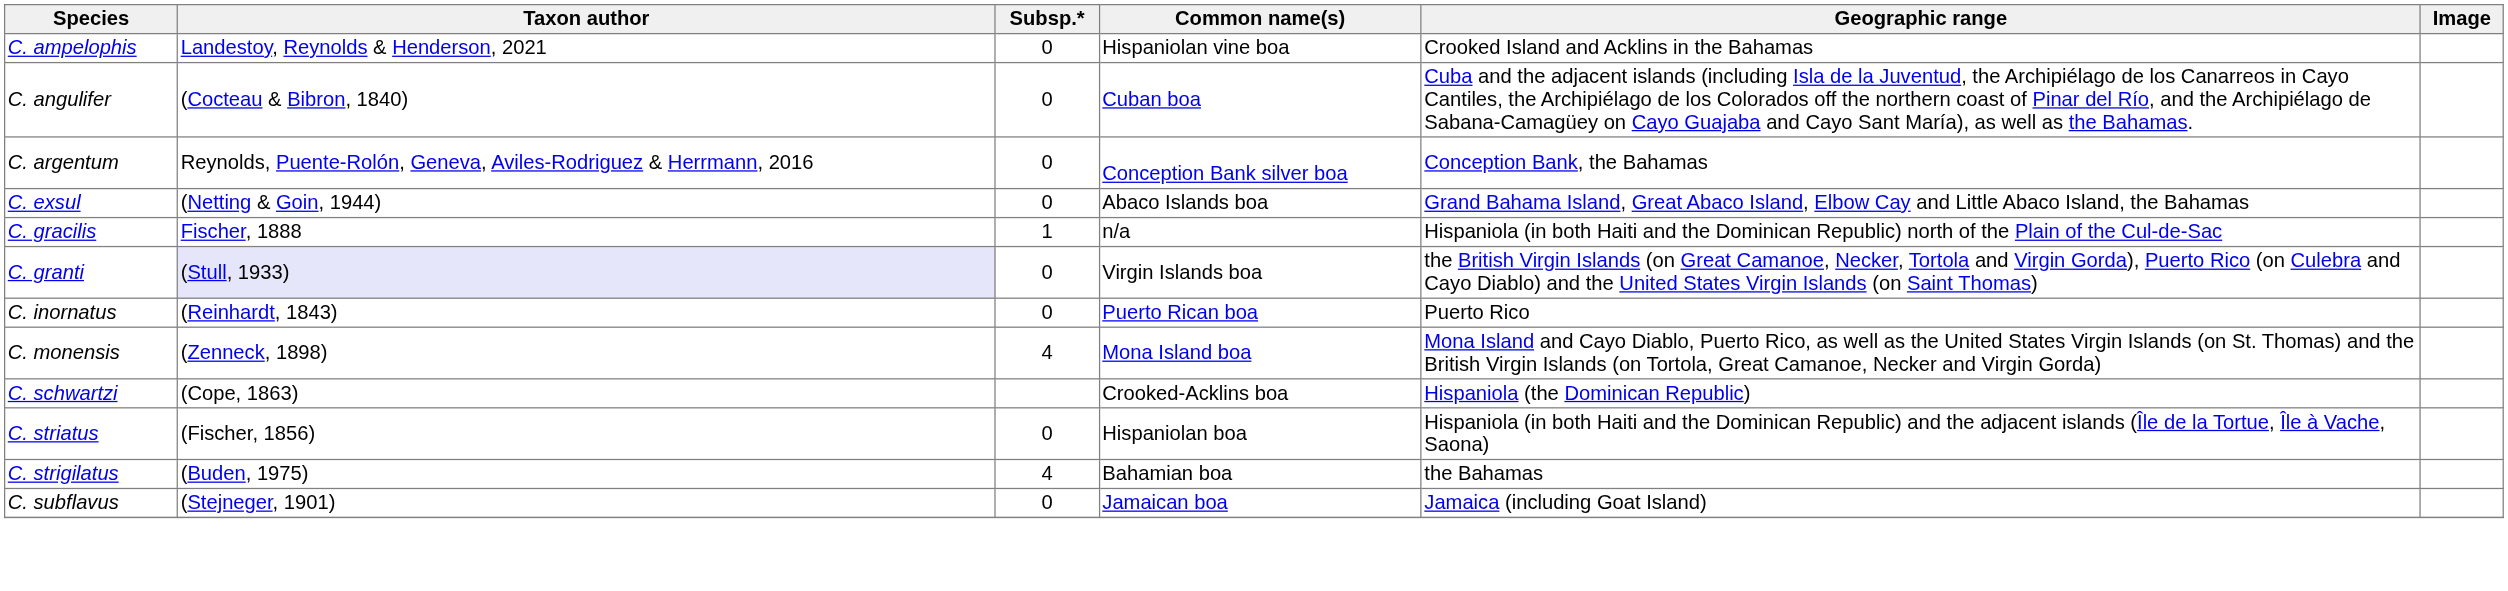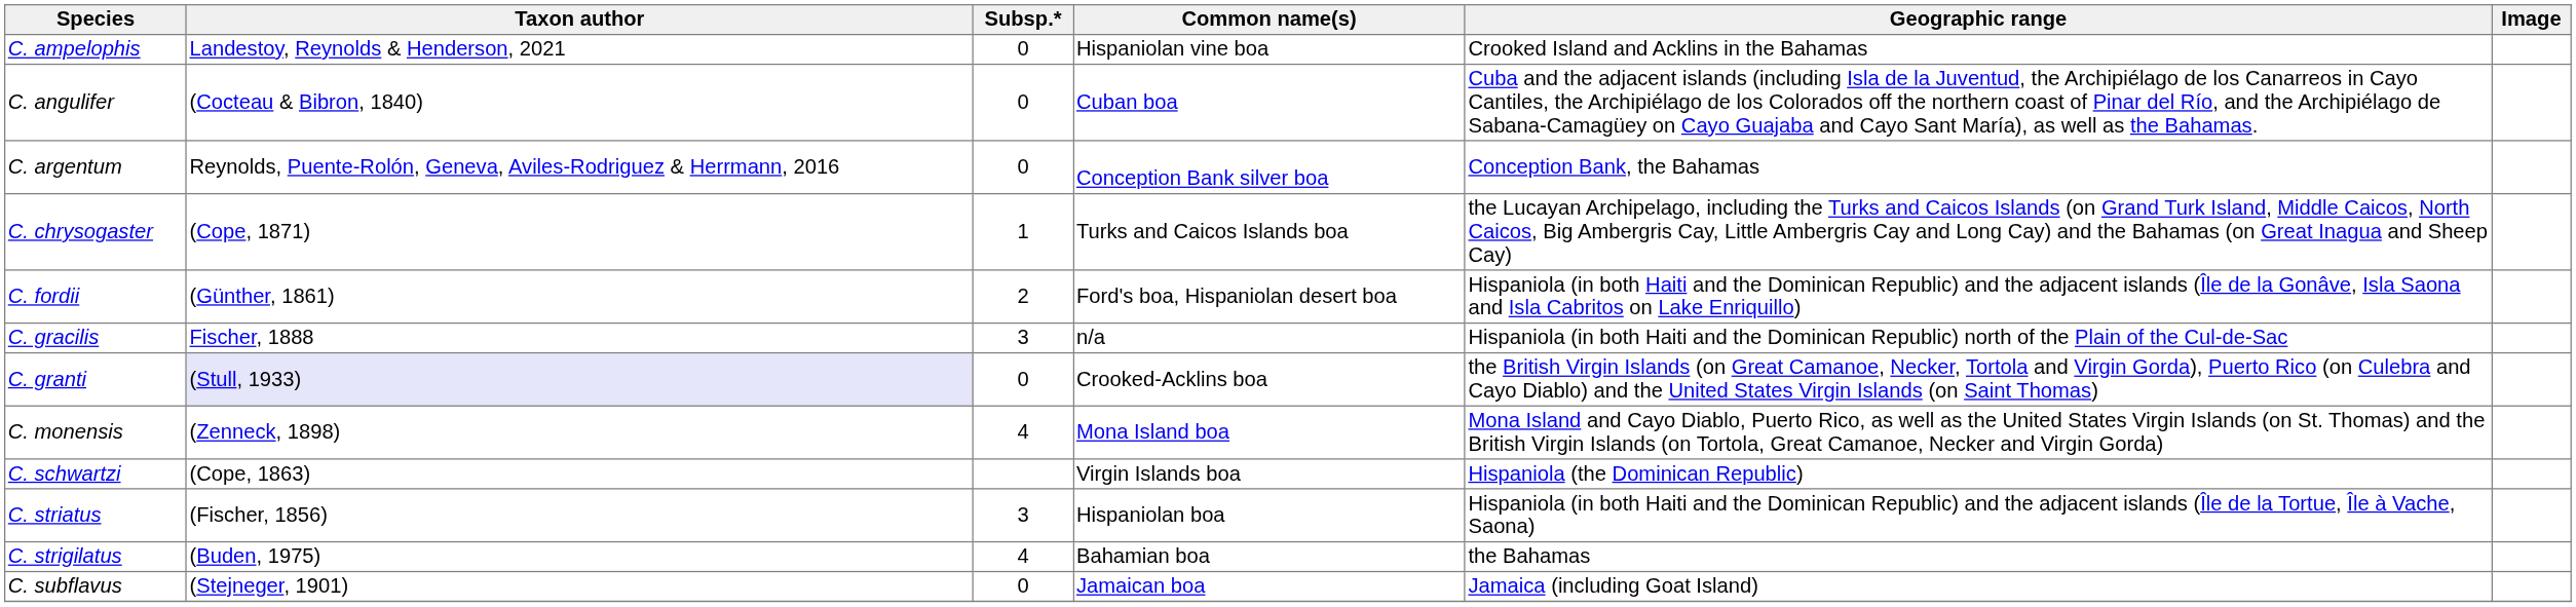 <table cellspacing=0 cellpadding=2 border=1 style="border-collapse: collapse;">
 <tr>
 <th bgcolor="#f0f0f0">Species</th>
 <th bgcolor="#f0f0f0">Taxon author</th>
 <th bgcolor="#f0f0f0">Subsp.*</th>
 <th bgcolor="#f0f0f0">Common name(s)</th>
 <th bgcolor="#f0f0f0">Geographic range</th>
 <th bgcolor="#f0f0f0">Image</th>
 </tr>
 <tr>
 <td><em><a href='#'>C. ampelophis</a></em></td>
 <td><a href='#'>Landestoy</a>, <a href='#'>Reynolds</a> & <a href='#'>Henderson</a>, 2021</td>
 <td align="center">0</td>
 <td>Hispaniolan vine boa</td>
 <td>Crooked Island and Acklins in the Bahamas</td>
 <td></td>
 </tr>
 <tr>
 <td><em>C. angulifer</em></td>
 <td>(<a href='#'>Cocteau</a> & <a href='#'>Bibron</a>, 1840)</td>
 <td align="center">0</td>
 <td><a href='#'>Cuban boa</a></td>
 <td style="width:40%"><a href='#'>Cuba</a> and the adjacent islands (including <a href='#'>Isla de la Juventud</a>, the Archipiélago de los Canarreos in Cayo Cantiles, the Archipiélago de los Colorados off the northern coast of <a href='#'>Pinar del Río</a>, and the Archipiélago de Sabana-Camagüey on <a href='#'>Cayo Guajaba</a> and Cayo Sant María), as well as <a href='#'>the Bahamas</a>.</td>
 <td></td>
 </tr>
 <tr>
 <td><em>C. argentum</em></td>
 <td>Reynolds, <a href='#'>Puente-Rolón</a>, <a href='#'>Geneva</a>, <a href='#'>Aviles-Rodriguez</a> & <a href='#'>Herrmann</a>, 2016</td>
 <td align="center">0</td>
 <td><br><a href='#'>Conception Bank silver boa</a></td>
 <td><a href='#'>Conception Bank</a>, the Bahamas</td>
 <td></td>
 </tr>
 <tr>
-<td><em><a href='#'>C. exsul</a></em></td>
-<td>(<a href='#'>Netting</a> & <a href='#'>Goin</a>, 1944)</td>
-<td align="center">0</td>
-<td>Abaco Islands boa</td>
-<td><a href='#'>Grand Bahama Island</a>, <a href='#'>Great Abaco Island</a>, <a href='#'>Elbow Cay</a> and Little Abaco Island, the Bahamas</td>
+<td><em><a href='#'>C. chrysogaster</a></em></td>
+<td>(<a href='#'>Cope</a>, 1871)</td>
+<td align="center">1</td>
+<td>Turks and Caicos Islands boa</td>
+<td>the Lucayan Archipelago, including the <a href='#'>Turks and Caicos Islands</a>  (on <a href='#'>Grand Turk Island</a>, <a href='#'>Middle Caicos</a>, <a href='#'>North Caicos</a>, Big Ambergris Cay, Little Ambergris Cay and Long Cay) and the Bahamas (on <a href='#'>Great Inagua</a> and Sheep Cay)</td>
+<td></td>
+</tr>
+<tr>
+<td><em><a href='#'>C. fordii</a></em></td>
+<td>(<a href='#'>Günther</a>, 1861)</td>
+<td align="center">2</td>
+<td>Ford's boa, Hispaniolan desert boa</td>
+<td>Hispaniola (in both <a href='#'>Haiti</a> and the Dominican Republic) and the adjacent islands (<a href='#'>Île de la Gonâve</a>, <a href='#'>Isla Saona</a> and <a href='#'>Isla Cabritos</a> on <a href='#'>Lake Enriquillo</a>)</td>
 <td></td>
 </tr>
 <tr>
 <td><em><a href='#'>C. gracilis</a></em></td>
 <td><a href='#'>Fischer</a>, 1888</td>
-<td align="center">1</td>
+<td align="center">3</td>
 <td>n/a</td>
 <td>Hispaniola (in both Haiti and the Dominican Republic) north of the <a href='#'>Plain of the Cul-de-Sac</a></td>
 <td></td>
 </tr>
 <tr>
 <td><em><a href='#'>C. granti</a></em></td>
 <td style="background: lavender;">(<a href='#'>Stull</a>, 1933)</td>
 <td align="center">0</td>
-<td>Virgin Islands boa</td>
+<td>Crooked-Acklins boa</td>
 <td>the <a href='#'>British Virgin Islands</a> (on <a href='#'>Great Camanoe</a>, <a href='#'>Necker</a>, <a href='#'>Tortola</a> and <a href='#'>Virgin Gorda</a>), <a href='#'>Puerto Rico</a> (on <a href='#'>Culebra</a> and Cayo Diablo) and the <a href='#'>United States Virgin Islands</a> (on <a href='#'>Saint Thomas</a>)</td>
-<td></td>
-</tr>
-<tr>
-<td><em>C. inornatus</em></td>
-<td>(<a href='#'>Reinhardt</a>, 1843)</td>
-<td align="center">0</td>
-<td><a href='#'>Puerto Rican boa</a></td>
-<td>Puerto Rico</td>
 <td></td>
 </tr>
 <tr>
 <td><em>C. monensis</em></td>
 <td>(<a href='#'>Zenneck</a>, 1898)</td>
 <td align="center">4</td>
 <td><a href='#'>Mona Island boa</a></td>
 <td><a href='#'>Mona Island</a> and Cayo Diablo, Puerto Rico, as well as the United States Virgin Islands (on St. Thomas) and the British Virgin Islands (on Tortola, Great Camanoe, Necker and Virgin Gorda)</td>
 <td></td>
 </tr>
 <tr>
 <td><em><a href='#'>C. schwartzi</a></em></td>
 <td>(Cope, 1863)</td>
 <td align="center"></td>
-<td>Crooked-Acklins boa</td>
+<td>Virgin Islands boa</td>
 <td><a href='#'>Hispaniola</a> (the <a href='#'>Dominican Republic</a>)</td>
 <td></td>
 </tr>
 <tr>
 <td><em><a href='#'>C. striatus</a></em></td>
 <td>(Fischer, 1856)</td>
-<td align="center">0</td>
+<td align="center">3</td>
 <td>Hispaniolan boa</td>
 <td>Hispaniola (in both Haiti and the Dominican Republic) and the adjacent islands (<a href='#'>Île de la Tortue</a>, <a href='#'>Île à Vache</a>, Saona)</td>
 <td></td>
 </tr>
 <tr>
 <td><em><a href='#'>C. strigilatus</a></em></td>
 <td>(<a href='#'>Buden</a>, 1975)</td>
 <td align="center">4</td>
 <td>Bahamian boa</td>
 <td>the Bahamas</td>
 <td></td>
 </tr>
 <tr>
 <td><em>C. subflavus</em></td>
 <td>(<a href='#'>Stejneger</a>, 1901)</td>
 <td align="center">0</td>
 <td><a href='#'>Jamaican boa</a></td>
 <td><a href='#'>Jamaica</a> (including Goat Island)</td>
 <td></td>
 </tr>
 <tr>
 </tr>
 </table>
